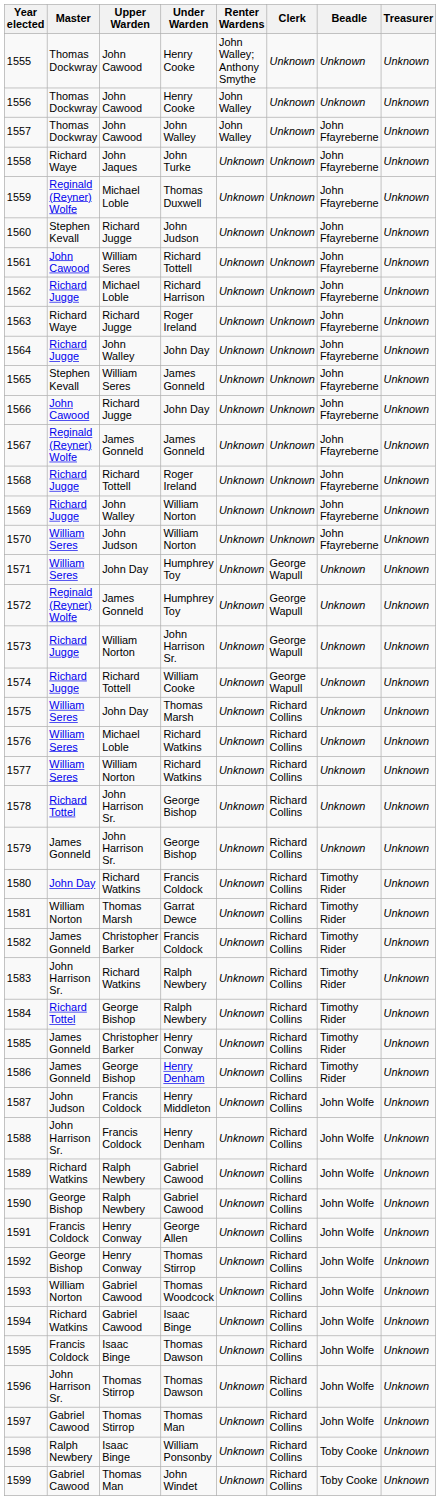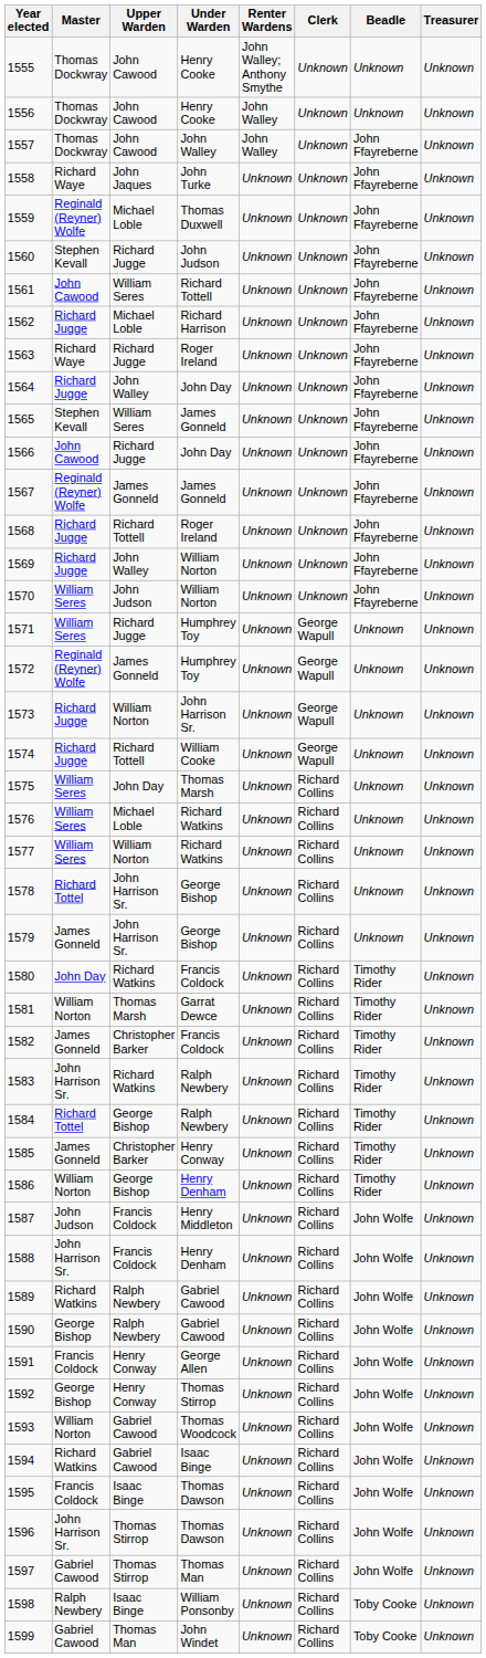 <table class="wikitable sortable">
 <tr>
 <th>Year elected</th>
 <th>Master</th>
 <th>Upper Warden</th>
 <th>Under Warden</th>
 <th>Renter Wardens</th>
 <th>Clerk</th>
 <th>Beadle</th>
 <th>Treasurer</th>
 </tr>
 <tr>
 <td>1555</td>
 <td>Thomas Dockwray</td>
 <td>John Cawood</td>
 <td>Henry Cooke</td>
 <td>John Walley; Anthony Smythe</td>
 <td><em>Unknown</em></td>
 <td><em>Unknown</em></td>
 <td><em>Unknown</em></td>
 </tr>
 <tr>
 <td>1556</td>
 <td>Thomas Dockwray</td>
 <td>John Cawood</td>
 <td>Henry Cooke</td>
 <td>John Walley</td>
 <td><em>Unknown</em></td>
 <td><em>Unknown</em></td>
 <td><em>Unknown</em></td>
 </tr>
 <tr>
 <td>1557</td>
 <td>Thomas Dockwray</td>
 <td>John Cawood</td>
 <td>John Walley</td>
 <td>John Walley</td>
 <td><em>Unknown</em></td>
 <td>John Ffayreberne</td>
 <td><em>Unknown</em></td>
 </tr>
 <tr>
 <td>1558</td>
 <td>Richard Waye</td>
 <td>John Jaques</td>
 <td>John Turke</td>
 <td><em>Unknown</em></td>
 <td><em>Unknown</em></td>
 <td>John Ffayreberne</td>
 <td><em>Unknown</em></td>
 </tr>
 <tr>
 <td>1559</td>
 <td><a href='#'>Reginald (Reyner) Wolfe</a></td>
 <td>Michael Loble</td>
 <td>Thomas Duxwell</td>
 <td><em>Unknown</em></td>
 <td><em>Unknown</em></td>
 <td>John Ffayreberne</td>
 <td><em>Unknown</em></td>
 </tr>
 <tr>
 <td>1560</td>
 <td>Stephen Kevall</td>
 <td>Richard Jugge</td>
 <td>John Judson</td>
 <td><em>Unknown</em></td>
 <td><em>Unknown</em></td>
 <td>John Ffayreberne</td>
 <td><em>Unknown</em></td>
 </tr>
 <tr>
 <td>1561</td>
 <td><a href='#'>John Cawood</a></td>
 <td>William Seres</td>
 <td>Richard Tottell</td>
 <td><em>Unknown</em></td>
 <td><em>Unknown</em></td>
 <td>John Ffayreberne</td>
 <td><em>Unknown</em></td>
 </tr>
 <tr>
 <td>1562</td>
 <td><a href='#'>Richard Jugge</a></td>
 <td>Michael Loble</td>
 <td>Richard Harrison</td>
 <td><em>Unknown</em></td>
 <td><em>Unknown</em></td>
 <td>John Ffayreberne</td>
 <td><em>Unknown</em></td>
 </tr>
 <tr>
 <td>1563</td>
 <td>Richard Waye</td>
 <td>Richard Jugge</td>
 <td>Roger Ireland</td>
 <td><em>Unknown</em></td>
 <td><em>Unknown</em></td>
 <td>John Ffayreberne</td>
 <td><em>Unknown</em></td>
 </tr>
 <tr>
 <td>1564</td>
 <td><a href='#'>Richard Jugge</a></td>
 <td>John Walley</td>
 <td>John Day</td>
 <td><em>Unknown</em></td>
 <td><em>Unknown</em></td>
 <td>John Ffayreberne</td>
 <td><em>Unknown</em></td>
 </tr>
 <tr>
 <td>1565</td>
 <td>Stephen Kevall</td>
 <td>William Seres</td>
 <td>James Gonneld</td>
 <td><em>Unknown</em></td>
 <td><em>Unknown</em></td>
 <td>John Ffayreberne</td>
 <td><em>Unknown</em></td>
 </tr>
 <tr>
 <td>1566</td>
 <td><a href='#'>John Cawood</a></td>
 <td>Richard Jugge</td>
 <td>John Day</td>
 <td><em>Unknown</em></td>
 <td><em>Unknown</em></td>
 <td>John Ffayreberne</td>
 <td><em>Unknown</em></td>
 </tr>
 <tr>
 <td>1567</td>
 <td><a href='#'>Reginald (Reyner) Wolfe</a></td>
 <td>James Gonneld</td>
 <td>James Gonneld</td>
 <td><em>Unknown</em></td>
 <td><em>Unknown</em></td>
 <td>John Ffayreberne</td>
 <td><em>Unknown</em></td>
 </tr>
 <tr>
 <td>1568</td>
 <td><a href='#'>Richard Jugge</a></td>
 <td>Richard Tottell</td>
 <td>Roger Ireland</td>
 <td><em>Unknown</em></td>
 <td><em>Unknown</em></td>
 <td>John Ffayreberne</td>
 <td><em>Unknown</em></td>
 </tr>
 <tr>
 <td>1569</td>
 <td><a href='#'>Richard Jugge</a></td>
 <td>John Walley</td>
 <td>William Norton</td>
 <td><em>Unknown</em></td>
 <td><em>Unknown</em></td>
 <td>John Ffayreberne</td>
 <td><em>Unknown</em></td>
 </tr>
 <tr>
 <td>1570</td>
 <td><a href='#'>William Seres</a></td>
 <td>John Judson</td>
 <td>William Norton</td>
 <td><em>Unknown</em></td>
 <td><em>Unknown</em></td>
 <td>John Ffayreberne</td>
 <td><em>Unknown</em></td>
 </tr>
 <tr>
 <td>1571</td>
 <td><a href='#'>William Seres</a></td>
-<td>John Day</td>
+<td>Richard Jugge</td>
 <td>Humphrey Toy</td>
 <td><em>Unknown</em></td>
 <td>George Wapull</td>
 <td><em>Unknown</em></td>
 <td><em>Unknown</em></td>
 </tr>
 <tr>
 <td>1572</td>
 <td><a href='#'>Reginald (Reyner) Wolfe</a></td>
 <td>James Gonneld</td>
 <td>Humphrey Toy</td>
 <td><em>Unknown</em></td>
 <td>George Wapull</td>
 <td><em>Unknown</em></td>
 <td><em>Unknown</em></td>
 </tr>
 <tr>
 <td>1573</td>
 <td><a href='#'>Richard Jugge</a></td>
 <td>William Norton</td>
 <td>John Harrison Sr.</td>
 <td><em>Unknown</em></td>
 <td>George Wapull</td>
 <td><em>Unknown</em></td>
 <td><em>Unknown</em></td>
 </tr>
 <tr>
 <td>1574</td>
 <td><a href='#'>Richard Jugge</a></td>
 <td>Richard Tottell</td>
 <td>William Cooke</td>
 <td><em>Unknown</em></td>
 <td>George Wapull</td>
 <td><em>Unknown</em></td>
 <td><em>Unknown</em></td>
 </tr>
 <tr>
 <td>1575</td>
 <td><a href='#'>William Seres</a></td>
 <td>John Day</td>
 <td>Thomas Marsh</td>
 <td><em>Unknown</em></td>
 <td>Richard Collins</td>
 <td><em>Unknown</em></td>
 <td><em>Unknown</em></td>
 </tr>
 <tr>
 <td>1576</td>
 <td><a href='#'>William Seres</a></td>
 <td>Michael Loble</td>
 <td>Richard Watkins</td>
 <td><em>Unknown</em></td>
 <td>Richard Collins</td>
 <td><em>Unknown</em></td>
 <td><em>Unknown</em></td>
 </tr>
 <tr>
 <td>1577</td>
 <td><a href='#'>William Seres</a></td>
 <td>William Norton</td>
 <td>Richard Watkins</td>
 <td><em>Unknown</em></td>
 <td>Richard Collins</td>
 <td><em>Unknown</em></td>
 <td><em>Unknown</em></td>
 </tr>
 <tr>
 <td>1578</td>
 <td><a href='#'>Richard Tottel</a></td>
 <td>John Harrison Sr.</td>
 <td>George Bishop</td>
 <td><em>Unknown</em></td>
 <td>Richard Collins</td>
 <td><em>Unknown</em></td>
 <td><em>Unknown</em></td>
 </tr>
 <tr>
 <td>1579</td>
 <td>James Gonneld</td>
 <td>John Harrison Sr.</td>
 <td>George Bishop</td>
 <td><em>Unknown</em></td>
 <td>Richard Collins</td>
 <td><em>Unknown</em></td>
 <td><em>Unknown</em></td>
 </tr>
 <tr>
 <td>1580</td>
 <td><a href='#'>John Day</a></td>
 <td>Richard Watkins</td>
 <td>Francis Coldock</td>
 <td><em>Unknown</em></td>
 <td>Richard Collins</td>
 <td>Timothy Rider</td>
 <td><em>Unknown</em></td>
 </tr>
 <tr>
 <td>1581</td>
 <td>William Norton</td>
 <td>Thomas Marsh</td>
 <td>Garrat Dewce</td>
 <td><em>Unknown</em></td>
 <td>Richard Collins</td>
 <td>Timothy Rider</td>
 <td><em>Unknown</em></td>
 </tr>
 <tr>
 <td>1582</td>
 <td>James Gonneld</td>
 <td>Christopher Barker</td>
 <td>Francis Coldock</td>
 <td><em>Unknown</em></td>
 <td>Richard Collins</td>
 <td>Timothy Rider</td>
 <td><em>Unknown</em></td>
 </tr>
 <tr>
 <td>1583</td>
 <td>John Harrison Sr.</td>
 <td>Richard Watkins</td>
 <td>Ralph Newbery</td>
 <td><em>Unknown</em></td>
 <td>Richard Collins</td>
 <td>Timothy Rider</td>
 <td><em>Unknown</em></td>
 </tr>
 <tr>
 <td>1584</td>
 <td><a href='#'>Richard Tottel</a></td>
 <td>George Bishop</td>
 <td>Ralph Newbery</td>
 <td><em>Unknown</em></td>
 <td>Richard Collins</td>
 <td>Timothy Rider</td>
 <td><em>Unknown</em></td>
 </tr>
 <tr>
 <td>1585</td>
 <td>James Gonneld</td>
 <td>Christopher Barker</td>
 <td>Henry Conway</td>
 <td><em>Unknown</em></td>
 <td>Richard Collins</td>
 <td>Timothy Rider</td>
 <td><em>Unknown</em></td>
 </tr>
 <tr>
 <td>1586</td>
-<td>James Gonneld</td>
+<td>William Norton</td>
 <td>George Bishop</td>
 <td><a href='#'>Henry Denham</a></td>
 <td><em>Unknown</em></td>
 <td>Richard Collins</td>
 <td>Timothy Rider</td>
 <td><em>Unknown</em></td>
 </tr>
 <tr>
 <td>1587</td>
 <td>John Judson</td>
 <td>Francis Coldock</td>
 <td>Henry Middleton</td>
 <td><em>Unknown</em></td>
 <td>Richard Collins</td>
 <td>John Wolfe</td>
 <td><em>Unknown</em></td>
 </tr>
 <tr>
 <td>1588</td>
 <td>John Harrison Sr.</td>
 <td>Francis Coldock</td>
 <td>Henry Denham</td>
 <td><em>Unknown</em></td>
 <td>Richard Collins</td>
 <td>John Wolfe</td>
 <td><em>Unknown</em></td>
 </tr>
 <tr>
 <td>1589</td>
 <td>Richard Watkins</td>
 <td>Ralph Newbery</td>
 <td>Gabriel Cawood</td>
 <td><em>Unknown</em></td>
 <td>Richard Collins</td>
 <td>John Wolfe</td>
 <td><em>Unknown</em></td>
 </tr>
 <tr>
 <td>1590</td>
 <td>George Bishop</td>
 <td>Ralph Newbery</td>
 <td>Gabriel Cawood</td>
 <td><em>Unknown</em></td>
 <td>Richard Collins</td>
 <td>John Wolfe</td>
 <td><em>Unknown</em></td>
 </tr>
 <tr>
 <td>1591</td>
 <td>Francis Coldock</td>
 <td>Henry Conway</td>
 <td>George Allen</td>
 <td><em>Unknown</em></td>
 <td>Richard Collins</td>
 <td>John Wolfe</td>
 <td><em>Unknown</em></td>
 </tr>
 <tr>
 <td>1592</td>
 <td>George Bishop</td>
 <td>Henry Conway</td>
 <td>Thomas Stirrop</td>
 <td><em>Unknown</em></td>
 <td>Richard Collins</td>
 <td>John Wolfe</td>
 <td><em>Unknown</em></td>
 </tr>
 <tr>
 <td>1593</td>
 <td>William Norton</td>
 <td>Gabriel Cawood</td>
 <td>Thomas Woodcock</td>
 <td><em>Unknown</em></td>
 <td>Richard Collins</td>
 <td>John Wolfe</td>
 <td><em>Unknown</em></td>
 </tr>
 <tr>
 <td>1594</td>
 <td>Richard Watkins</td>
 <td>Gabriel Cawood</td>
 <td>Isaac Binge</td>
 <td><em>Unknown</em></td>
 <td>Richard Collins</td>
 <td>John Wolfe</td>
 <td><em>Unknown</em></td>
 </tr>
 <tr>
 <td>1595</td>
 <td>Francis Coldock</td>
 <td>Isaac Binge</td>
 <td>Thomas Dawson</td>
 <td><em>Unknown</em></td>
 <td>Richard Collins</td>
 <td>John Wolfe</td>
 <td><em>Unknown</em></td>
 </tr>
 <tr>
 <td>1596</td>
 <td>John Harrison Sr.</td>
 <td>Thomas Stirrop</td>
 <td>Thomas Dawson</td>
 <td><em>Unknown</em></td>
 <td>Richard Collins</td>
 <td>John Wolfe</td>
 <td><em>Unknown</em></td>
 </tr>
 <tr>
 <td>1597</td>
 <td>Gabriel Cawood</td>
 <td>Thomas Stirrop</td>
 <td>Thomas Man</td>
 <td><em>Unknown</em></td>
 <td>Richard Collins</td>
 <td>John Wolfe</td>
 <td><em>Unknown</em></td>
 </tr>
 <tr>
 <td>1598</td>
 <td>Ralph Newbery</td>
 <td>Isaac Binge</td>
 <td>William Ponsonby</td>
 <td><em>Unknown</em></td>
 <td>Richard Collins</td>
 <td>Toby Cooke</td>
 <td><em>Unknown</em></td>
 </tr>
 <tr>
 <td>1599</td>
 <td>Gabriel Cawood</td>
 <td>Thomas Man</td>
 <td>John Windet</td>
 <td><em>Unknown</em></td>
 <td>Richard Collins</td>
 <td>Toby Cooke</td>
 <td><em>Unknown</em></td>
 </tr>
 </table>
